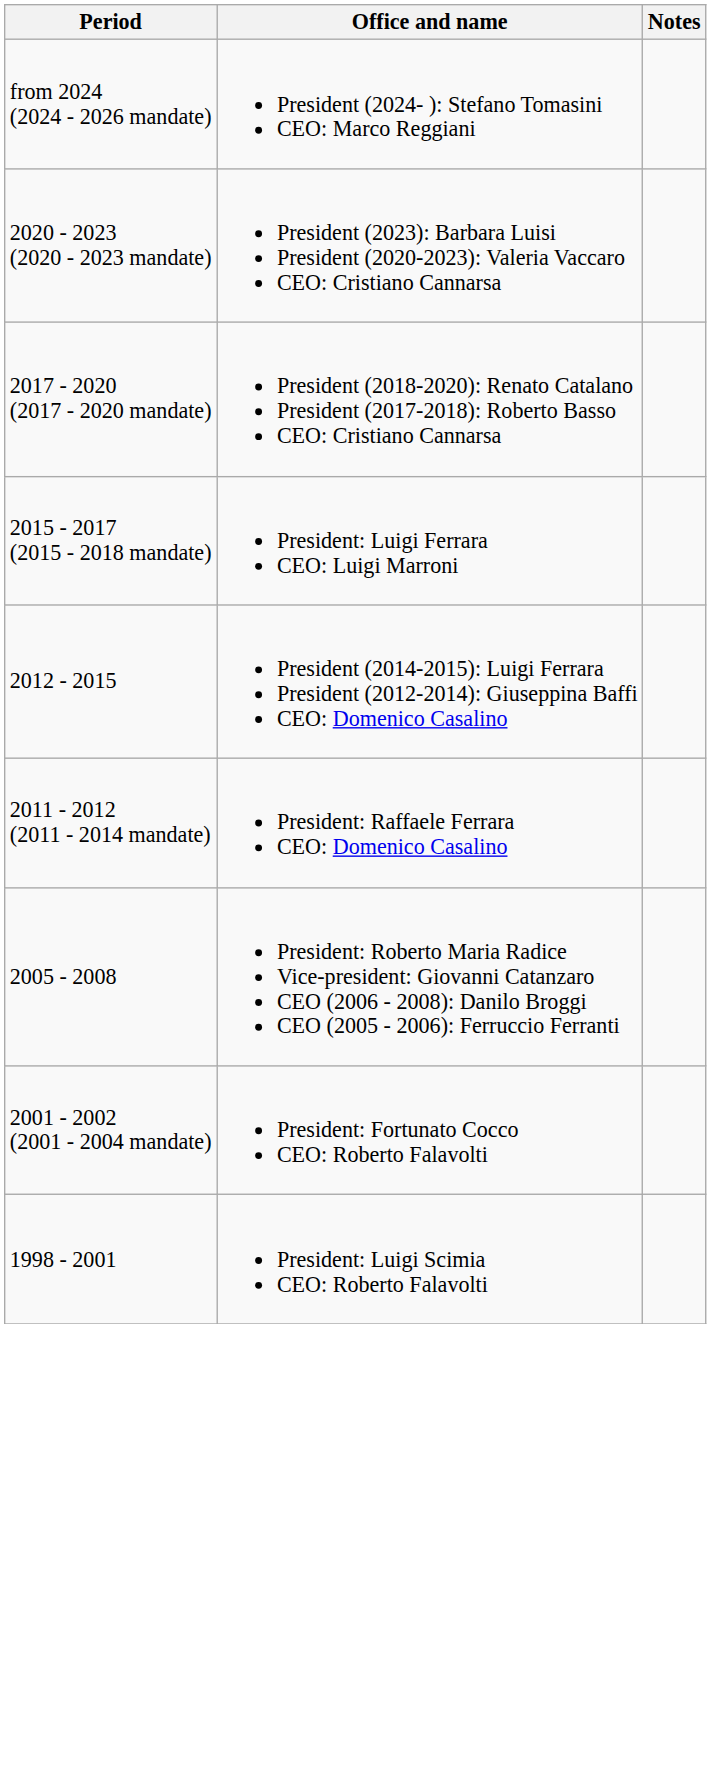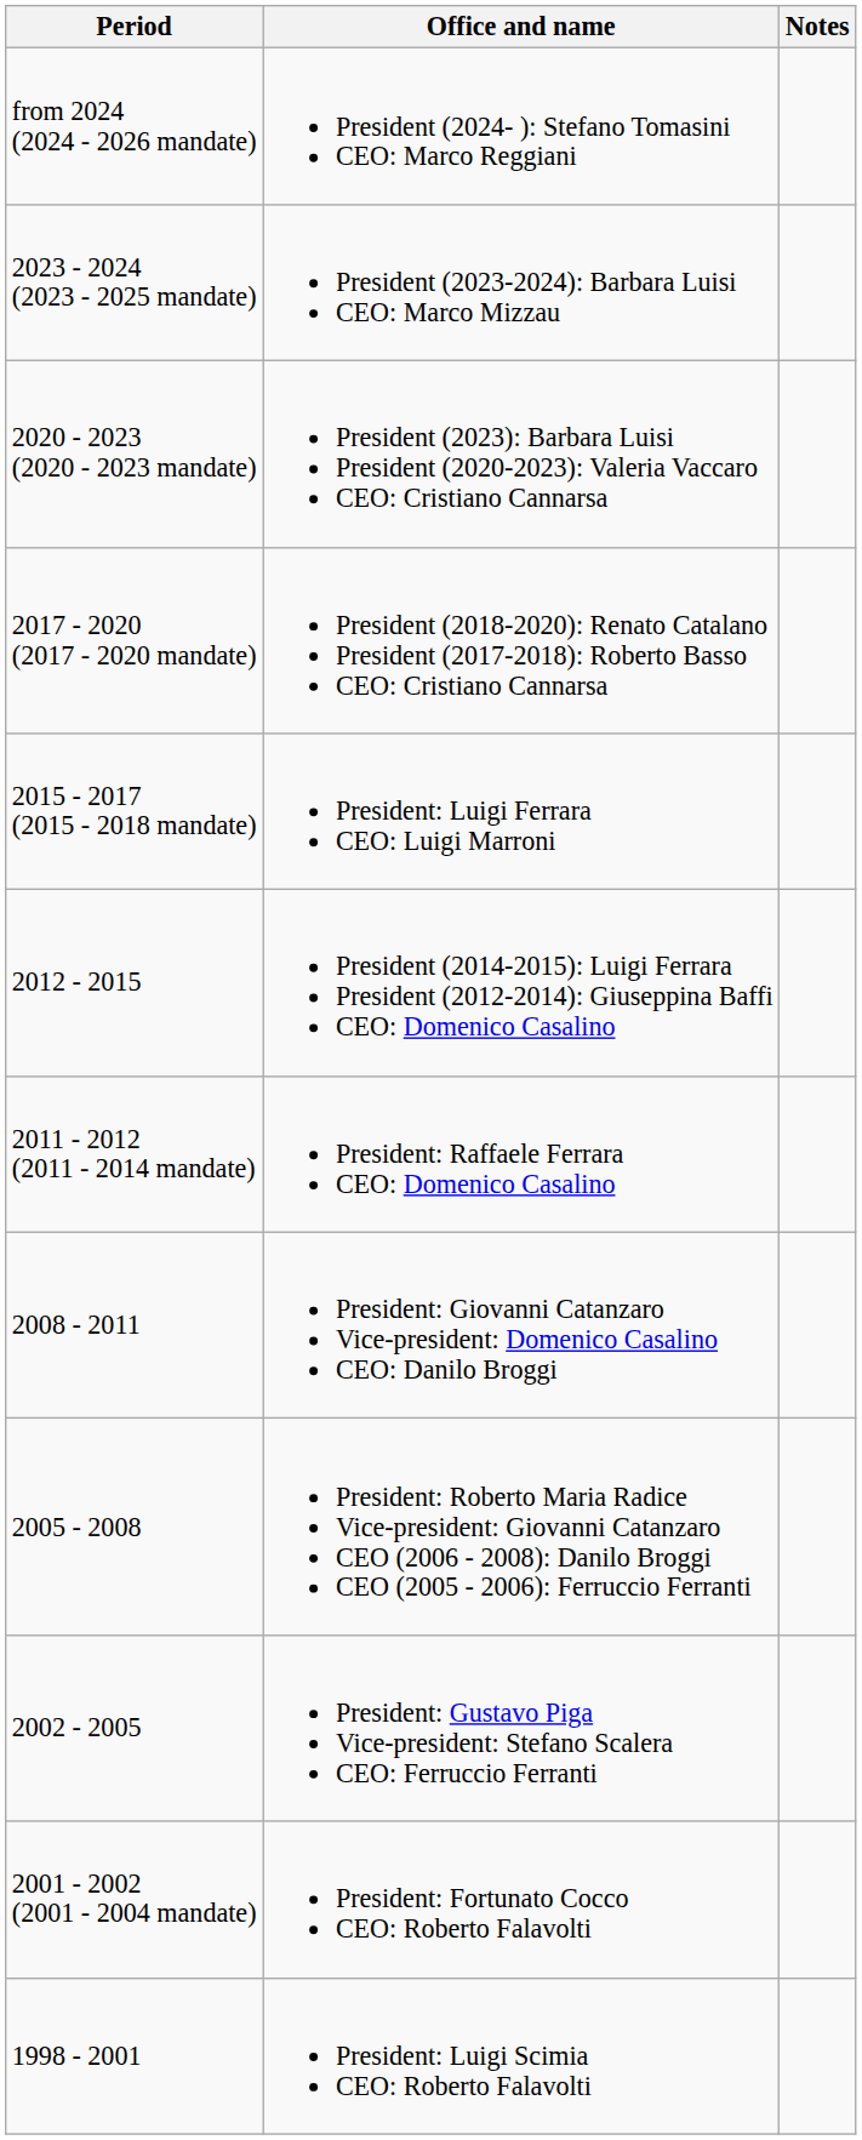 <table class="wikitable">
 <tr>
 <th><strong>Period</strong></th>
 <th align="center"><strong>Office and name</strong></th>
 <th align="left"><strong>Notes</strong></th>
 </tr>
 <tr>
 <td>from 2024<br>(2024 - 2026 mandate)</td>
 <td><br><ul><li>President (2024- ): Stefano Tomasini</li><li>CEO: Marco Reggiani</li></ul></td>
+<td></td>
+</tr>
+<tr>
+<td>2023 - 2024<br>(2023 - 2025 mandate)</td>
+<td><br><ul><li>President (2023-2024): Barbara Luisi</li><li>CEO: Marco Mizzau</li></ul></td>
 <td></td>
 </tr>
 <tr>
 <td>2020 - 2023<br>(2020 - 2023 mandate)</td>
 <td><br><ul><li>President (2023): Barbara Luisi</li><li>President (2020-2023): Valeria Vaccaro</li><li>CEO: Cristiano Cannarsa</li></ul></td>
 <td></td>
 </tr>
 <tr>
 <td>2017 - 2020<br>(2017 - 2020 mandate)</td>
 <td><br><ul><li>President (2018-2020): Renato Catalano</li><li>President (2017-2018): Roberto Basso</li><li>CEO: Cristiano Cannarsa</li></ul></td>
 <td></td>
 </tr>
 <tr>
 <td>2015 - 2017<br>(2015 - 2018 mandate)</td>
 <td><br><ul><li>President: Luigi Ferrara</li><li>CEO: Luigi Marroni</li></ul></td>
 <td></td>
 </tr>
 <tr>
 <td>2012 - 2015</td>
 <td><br><ul><li>President (2014-2015): Luigi Ferrara</li><li>President (2012-2014): Giuseppina Baffi</li><li>CEO: <a href='#'>Domenico Casalino</a></li></ul></td>
 <td></td>
 </tr>
 <tr>
 <td>2011 - 2012<br>(2011 - 2014 mandate)</td>
 <td><br><ul><li>President: Raffaele Ferrara</li><li>CEO: <a href='#'>Domenico Casalino</a></li></ul></td>
 <td></td>
 </tr>
 <tr>
+<td>2008 - 2011</td>
+<td><br><ul><li>President: Giovanni Catanzaro</li><li>Vice-president: <a href='#'>Domenico Casalino</a></li><li>CEO: Danilo Broggi</li></ul></td>
+<td></td>
+</tr>
+<tr>
 <td>2005 - 2008</td>
 <td><br><ul><li>President: Roberto Maria Radice</li><li>Vice-president: Giovanni Catanzaro</li><li>CEO (2006 - 2008): Danilo Broggi</li><li>CEO (2005 - 2006): Ferruccio Ferranti</li></ul></td>
+<td></td>
+</tr>
+<tr>
+<td>2002 - 2005</td>
+<td><br><ul><li>President: <a href='#'>Gustavo Piga</a></li><li>Vice-president: Stefano Scalera</li><li>CEO: Ferruccio Ferranti</li></ul></td>
 <td></td>
 </tr>
 <tr>
 <td>2001 - 2002<br>(2001 - 2004 mandate)</td>
 <td><br><ul><li>President: Fortunato Cocco</li><li>CEO: Roberto Falavolti</li></ul></td>
 <td></td>
 </tr>
 <tr>
 <td>1998 - 2001</td>
 <td><br><ul><li>President: Luigi Scimia</li><li>CEO: Roberto Falavolti</li></ul></td>
 <td></td>
 </tr>
 </table>
